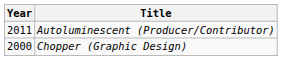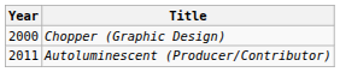 <table class="wikitable">
 <tr>
 <th rowspan="1">Year</th>
 <th rowspan="1">Title</th>
 </tr>
 <tr>
+<td>2000</td>
+<td><em>Chopper (Graphic Design)</em></td>
+</tr>
+<tr>
 <td>2011</td>
 <td><em>Autoluminescent (Producer/Contributor)</em></td>
 </tr>
-<tr>
-<td>2000</td>
-<td><em>Chopper (Graphic Design)</em></td>
-</tr>
 </table>
